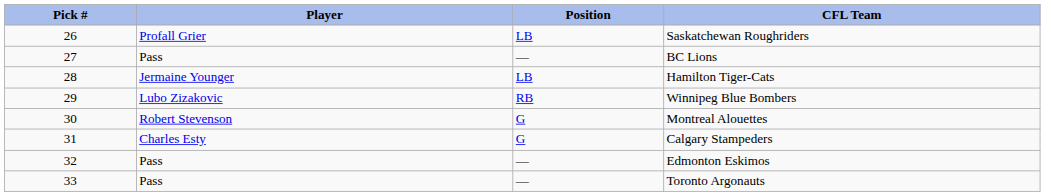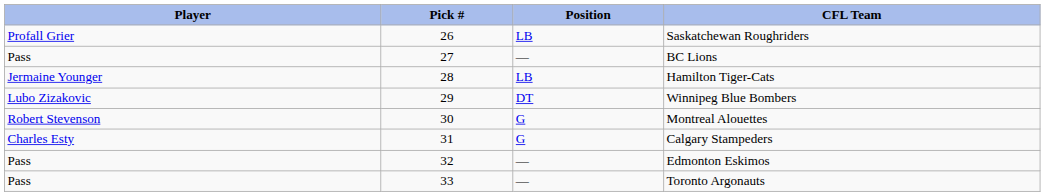 <table class="wikitable" style="width: 100%">
 <tr>
+<th width=20% style="background:#A8BDEC;">Player</th>
 <th style="background:#A8BDEC;" width=7%>Pick #</th>
-<th width=20% style="background:#A8BDEC;">Player</th>
 <th width=8% style="background:#A8BDEC;">Position</th>
 <th width=20% style="background:#A8BDEC;">CFL Team</th>
 </tr>
 <tr>
+<td><a href='#'>Profall Grier</a></td>
 <td align=center>26</td>
-<td><a href='#'>Profall Grier</a></td>
 <td><a href='#'>LB</a></td>
 <td>Saskatchewan Roughriders</td>
 </tr>
 <tr>
+<td>Pass</td>
 <td align=center>27</td>
-<td>Pass</td>
 <td>—</td>
 <td>BC Lions</td>
 </tr>
 <tr>
+<td><a href='#'>Jermaine Younger</a></td>
 <td align=center>28</td>
-<td><a href='#'>Jermaine Younger</a></td>
 <td><a href='#'>LB</a></td>
 <td>Hamilton Tiger-Cats</td>
 </tr>
 <tr>
+<td><a href='#'>Lubo Zizakovic</a></td>
 <td align=center>29</td>
-<td><a href='#'>Lubo Zizakovic</a></td>
-<td><a href='#'>RB</a></td>
+<td><a href='#'>DT</a></td>
 <td>Winnipeg Blue Bombers</td>
 </tr>
 <tr>
+<td><a href='#'>Robert Stevenson</a></td>
 <td align=center>30</td>
-<td><a href='#'>Robert Stevenson</a></td>
 <td><a href='#'>G</a></td>
 <td>Montreal Alouettes</td>
 </tr>
 <tr>
+<td><a href='#'>Charles Esty</a></td>
 <td align=center>31</td>
-<td><a href='#'>Charles Esty</a></td>
 <td><a href='#'>G</a></td>
 <td>Calgary Stampeders</td>
 </tr>
 <tr>
+<td>Pass</td>
 <td align=center>32</td>
-<td>Pass</td>
 <td>—</td>
 <td>Edmonton Eskimos</td>
 </tr>
 <tr>
+<td>Pass</td>
 <td align=center>33</td>
-<td>Pass</td>
 <td>—</td>
 <td>Toronto Argonauts</td>
 </tr>
 </table>
